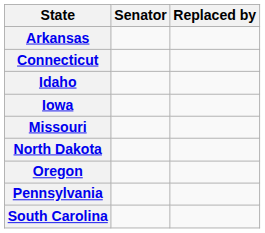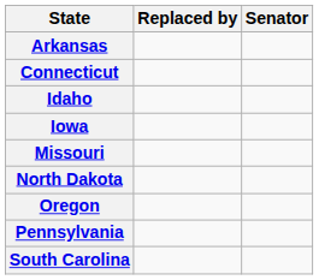 <table class="wikitable sortable plainrowheaders">
 <tr>
 <th scope="col">State</th>
+<th scope="col">Replaced by</th>
 <th scope="col">Senator</th>
-<th scope="col">Replaced by</th>
 </tr>
 <tr>
 <th><a href='#'>Arkansas</a></th>
 <td></td>
 <td></td>
 </tr>
 <tr>
 <th><a href='#'>Connecticut</a></th>
 <td></td>
 <td></td>
 </tr>
 <tr>
 <th><a href='#'>Idaho</a></th>
 <td></td>
 <td></td>
 </tr>
 <tr>
 <th><a href='#'>Iowa</a></th>
 <td></td>
 <td></td>
 </tr>
 <tr>
 <th><a href='#'>Missouri</a></th>
 <td></td>
 <td></td>
 </tr>
 <tr>
 <th><a href='#'>North Dakota</a></th>
 <td></td>
 <td></td>
 </tr>
 <tr>
 <th><a href='#'>Oregon</a></th>
 <td></td>
 <td></td>
 </tr>
 <tr>
 <th><a href='#'>Pennsylvania</a></th>
 <td></td>
 <td></td>
 </tr>
 <tr>
 <th><a href='#'>South Carolina</a></th>
 <td></td>
 <td></td>
 </tr>
 </table>
